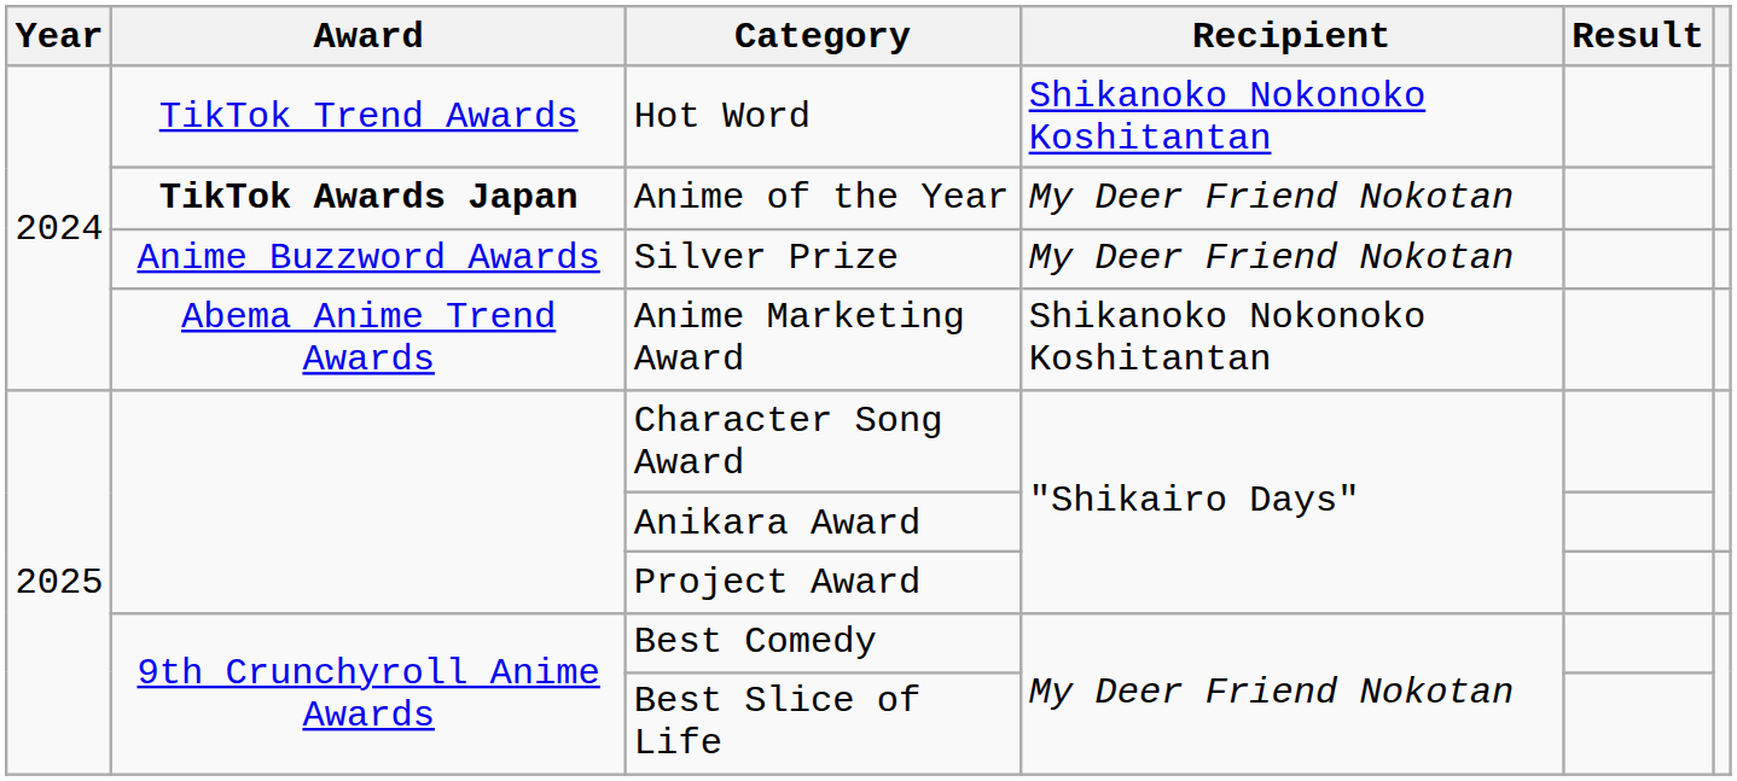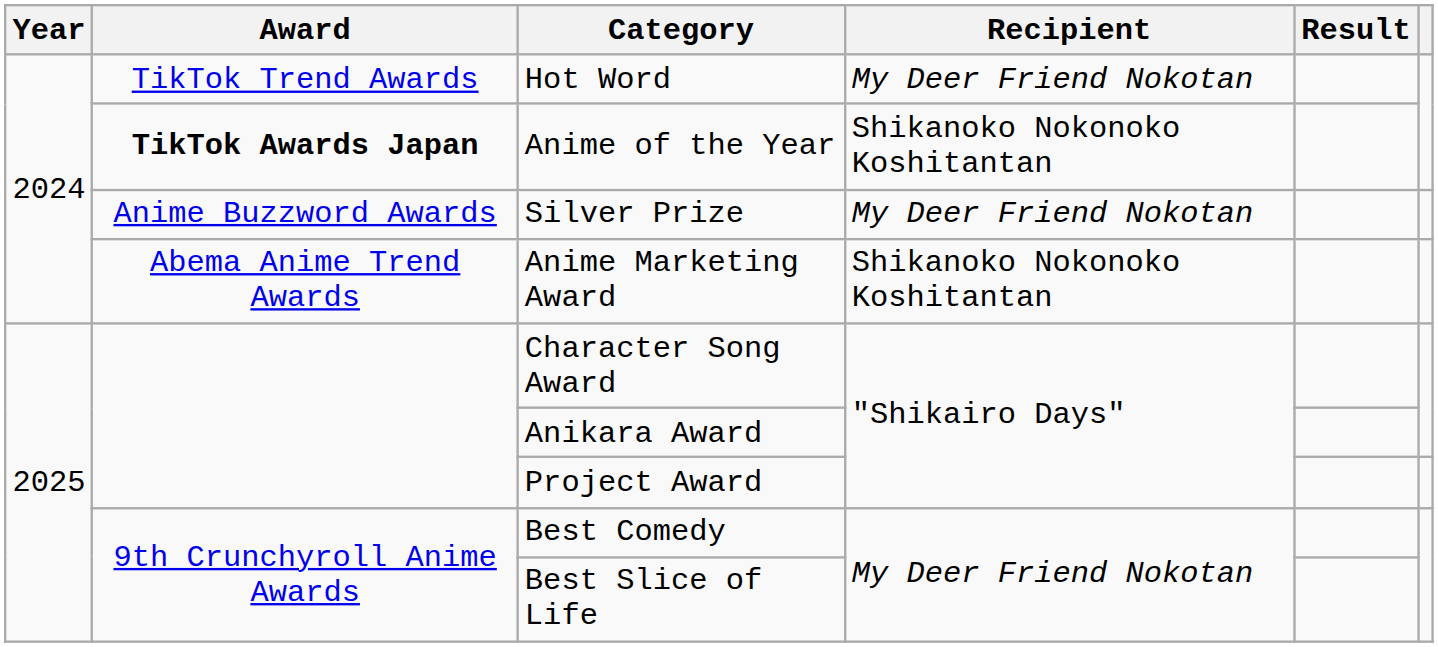 <table class="wikitable plainrowheaders sortable">
 <tr>
 <th scope="col">Year</th>
 <th scope="col">Award</th>
 <th scope="col">Category</th>
 <th scope="col">Recipient</th>
 <th scope="col">Result</th>
 <th scope="col" class="unsortable"></th>
 </tr>
 <tr>
 <td rowspan="4" align="center">2024</td>
 <td align="center"><a href='#'>TikTok Trend Awards</a></td>
 <td>Hot Word</td>
-<td><a href='#'>Shikanoko Nokonoko Koshitantan</a></td>
+<td><em>My Deer Friend Nokotan</em></td>
 <td></td>
 <td rowspan="2" style="text-align:center;"></td>
 </tr>
 <tr>
 <td align="center"><strong>TikTok Awards Japan</strong></td>
 <td>Anime of the Year</td>
-<td><em>My Deer Friend Nokotan</em></td>
+<td>Shikanoko Nokonoko Koshitantan</td>
 <td></td>
 </tr>
 <tr>
 <td align="center"><a href='#'>Anime Buzzword Awards</a></td>
 <td>Silver Prize</td>
 <td><em>My Deer Friend Nokotan</em></td>
 <td></td>
 <td style="text-align:center;"></td>
 </tr>
 <tr>
 <td align="center"><a href='#'>Abema Anime Trend Awards</a></td>
 <td>Anime Marketing Award</td>
 <td>Shikanoko Nokonoko Koshitantan</td>
 <td></td>
 <td style="text-align:center;"></td>
 </tr>
 <tr>
 <td rowspan="5" align="center">2025</td>
 <td rowspan="3" align="center"></td>
 <td>Character Song Award</td>
 <td rowspan="3">"Shikairo Days" </td>
 <td></td>
 <td rowspan="2" style="text-align:center;"></td>
 </tr>
 <tr>
 <td>Anikara Award</td>
 <td></td>
 </tr>
 <tr>
 <td>Project Award</td>
 <td></td>
 <td style="text-align:center;"></td>
 </tr>
 <tr>
 <td rowspan="2" align="center"><a href='#'>9th Crunchyroll Anime Awards</a></td>
 <td>Best Comedy</td>
 <td rowspan="2"><em>My Deer Friend Nokotan</em></td>
 <td></td>
 <td rowspan="2" style="text-align:center;"></td>
 </tr>
 <tr>
 <td>Best Slice of Life</td>
 <td></td>
 </tr>
 </table>
